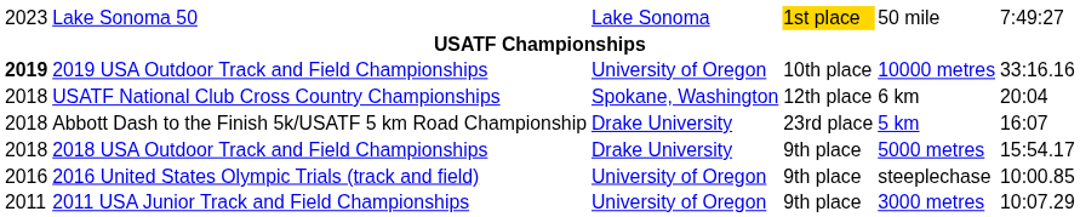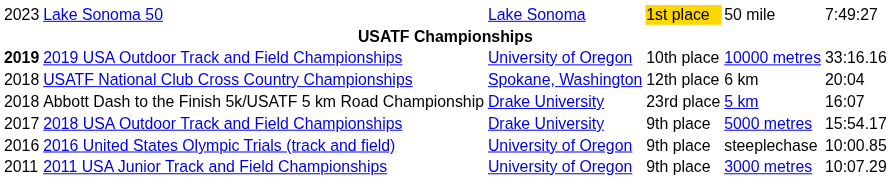 <table>
 <tr>
 <td>2023</td>
 <td><a href='#'>Lake Sonoma 50</a></td>
 <td><a href='#'>Lake Sonoma</a></td>
 <td bgcolor=gold>1st place</td>
 <td>50 mile</td>
 <td>7:49:27</td>
 </tr>
 <tr>
 <th colspan="6">USATF Championships</th>
 </tr>
 <tr>
 <td><strong>2019</strong></td>
 <td><a href='#'>2019 USA Outdoor Track and Field Championships</a></td>
 <td><a href='#'>University of Oregon</a></td>
 <td>10th place</td>
 <td><a href='#'>10000 metres</a></td>
 <td>33:16.16</td>
 </tr>
 <tr>
 <td>2018</td>
 <td><a href='#'>USATF National Club Cross Country Championships</a></td>
 <td><a href='#'>Spokane, Washington</a></td>
 <td>12th place</td>
 <td>6 km</td>
 <td>20:04</td>
 </tr>
 <tr>
 <td>2018</td>
 <td>Abbott Dash to the Finish 5k/USATF 5 km Road Championship</td>
 <td><a href='#'>Drake University</a></td>
 <td>23rd place</td>
 <td><a href='#'>5 km</a></td>
 <td>16:07</td>
 </tr>
 <tr>
-<td>2018</td>
+<td>2017</td>
 <td><a href='#'>2018 USA Outdoor Track and Field Championships</a></td>
 <td><a href='#'>Drake University</a></td>
 <td>9th place</td>
 <td><a href='#'>5000 metres</a></td>
 <td>15:54.17</td>
 </tr>
 <tr>
 <td>2016</td>
 <td><a href='#'>2016 United States Olympic Trials (track and field)</a></td>
 <td><a href='#'>University of Oregon</a></td>
 <td>9th place</td>
 <td>steeplechase</td>
 <td>10:00.85</td>
 </tr>
 <tr>
 <td>2011</td>
 <td><a href='#'>2011 USA Junior Track and Field Championships</a></td>
 <td><a href='#'>University of Oregon</a></td>
 <td>9th place</td>
 <td><a href='#'>3000 metres</a></td>
 <td>10:07.29</td>
 </tr>
 </table>
